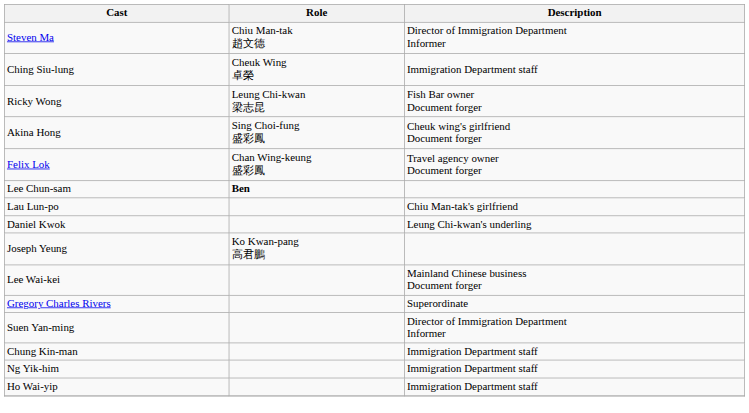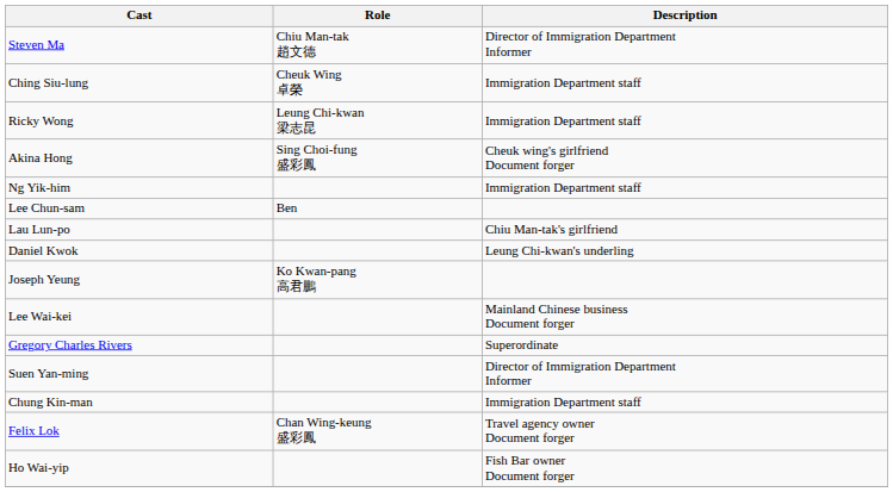 <table class="wikitable" style="width:60%; font-size: 14px;">
 <tr>
 <th>Cast</th>
 <th>Role</th>
 <th>Description</th>
 </tr>
 <tr>
 <td><a href='#'>Steven Ma</a></td>
 <td>Chiu Man-tak<br>趙文德</td>
 <td>Director of Immigration Department<br>Informer</td>
 </tr>
 <tr>
 <td>Ching Siu-lung</td>
 <td>Cheuk Wing<br>卓榮</td>
 <td>Immigration Department staff</td>
 </tr>
 <tr>
 <td>Ricky Wong</td>
 <td>Leung Chi-kwan<br>梁志昆</td>
-<td>Fish Bar owner<br>Document forger</td>
+<td>Immigration Department staff</td>
 </tr>
 <tr>
 <td>Akina Hong</td>
 <td>Sing Choi-fung<br>盛彩鳳</td>
 <td>Cheuk wing's girlfriend<br>Document forger</td>
 </tr>
 <tr>
-<td><a href='#'>Felix Lok</a></td>
-<td>Chan Wing-keung<br>盛彩鳳</td>
-<td>Travel agency owner<br>Document forger</td>
+<td>Ng Yik-him</td>
+<td></td>
+<td>Immigration Department staff</td>
 </tr>
 <tr>
 <td>Lee Chun-sam</td>
-<td><strong>Ben</strong></td>
+<td>Ben</td>
 <td></td>
 </tr>
 <tr>
 <td>Lau Lun-po</td>
 <td></td>
 <td>Chiu Man-tak's girlfriend</td>
 </tr>
 <tr>
 <td>Daniel Kwok</td>
 <td></td>
 <td>Leung Chi-kwan's underling</td>
 </tr>
 <tr>
 <td>Joseph Yeung</td>
 <td>Ko Kwan-pang<br>高君鵬</td>
 <td></td>
 </tr>
 <tr>
 <td>Lee Wai-kei</td>
 <td></td>
 <td>Mainland Chinese business<br>Document forger</td>
 </tr>
 <tr>
 <td><a href='#'>Gregory Charles Rivers</a></td>
 <td></td>
 <td>Superordinate</td>
 </tr>
 <tr>
 <td>Suen Yan-ming</td>
 <td></td>
 <td>Director of Immigration Department<br>Informer</td>
 </tr>
 <tr>
 <td>Chung Kin-man</td>
 <td></td>
 <td>Immigration Department staff</td>
 </tr>
 <tr>
-<td>Ng Yik-him</td>
-<td></td>
-<td>Immigration Department staff</td>
+<td><a href='#'>Felix Lok</a></td>
+<td>Chan Wing-keung<br>盛彩鳳</td>
+<td>Travel agency owner<br>Document forger</td>
 </tr>
 <tr>
 <td>Ho Wai-yip</td>
 <td></td>
-<td>Immigration Department staff</td>
+<td>Fish Bar owner<br>Document forger</td>
 </tr>
 <tr>
 </tr>
 </table>
